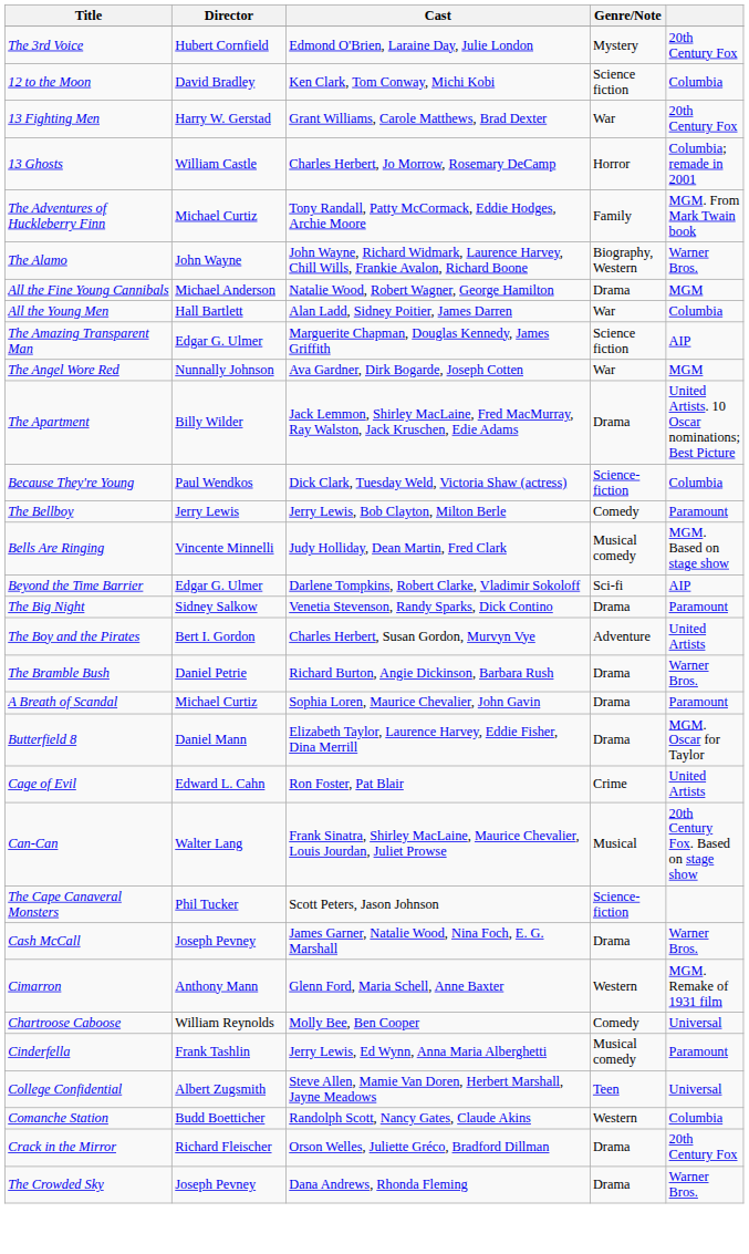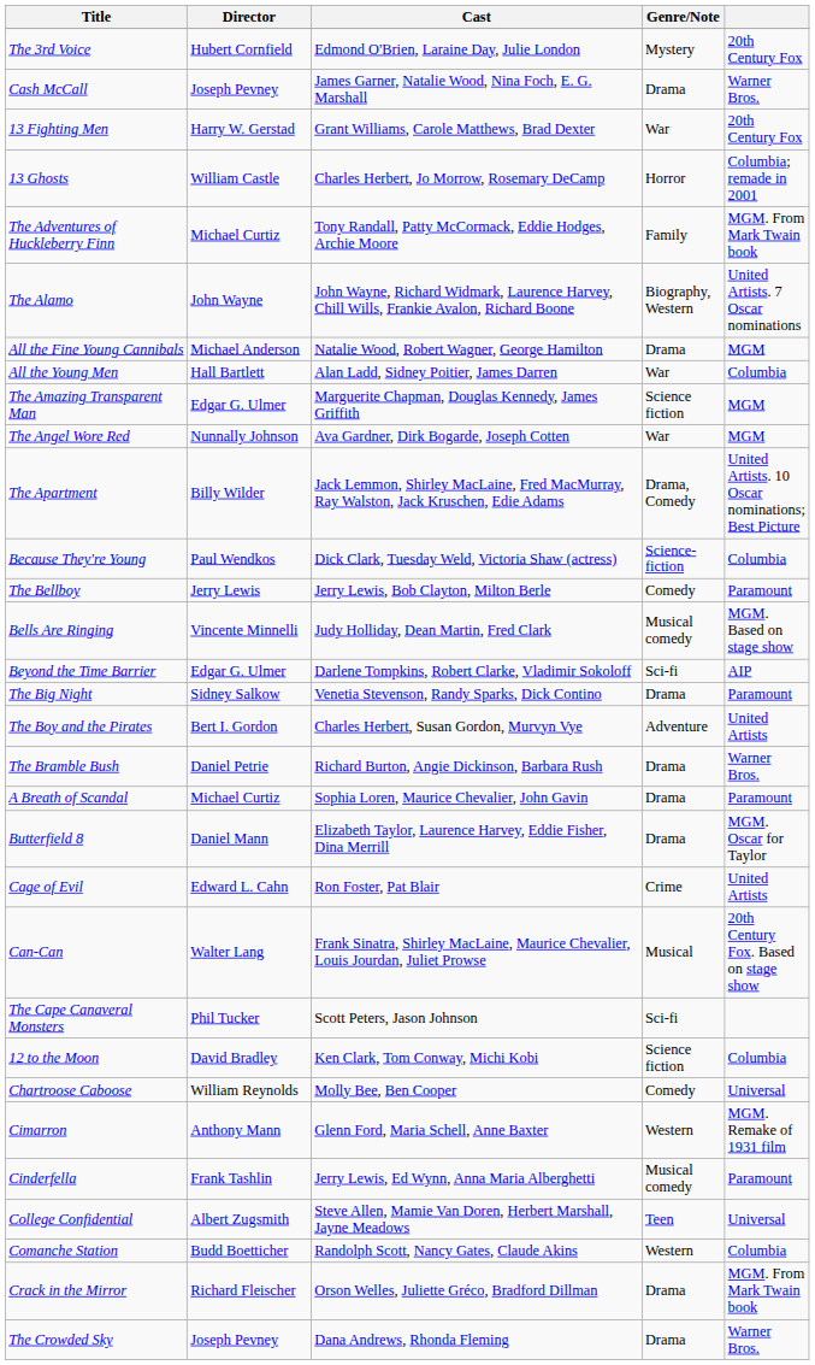 <table class="wikitable">
 <tr>
 <th style="width:22%;">Title</th>
 <th style="width:15%;">Director</th>
 <th style="width:40%;">Cast</th>
 <th style="width:10%;">Genre/Note</th>
 <th style="width:1%;"></th>
 </tr>
 <tr>
 </tr>
 <tr>
 <td><em><a href='#'>The 3rd Voice</a></em></td>
 <td><a href='#'>Hubert Cornfield</a></td>
 <td><a href='#'>Edmond O'Brien</a>, <a href='#'>Laraine Day</a>, <a href='#'>Julie London</a></td>
 <td>Mystery</td>
 <td><a href='#'>20th Century Fox</a></td>
 </tr>
 <tr>
-<td><em><a href='#'>12 to the Moon</a></em></td>
-<td><a href='#'>David Bradley</a></td>
-<td><a href='#'>Ken Clark</a>, <a href='#'>Tom Conway</a>, <a href='#'>Michi Kobi</a></td>
-<td>Science fiction</td>
-<td><a href='#'>Columbia</a></td>
+<td><em><a href='#'>Cash McCall</a></em></td>
+<td><a href='#'>Joseph Pevney</a></td>
+<td><a href='#'>James Garner</a>, <a href='#'>Natalie Wood</a>, <a href='#'>Nina Foch</a>, <a href='#'>E. G. Marshall</a></td>
+<td>Drama</td>
+<td><a href='#'>Warner Bros.</a></td>
 </tr>
 <tr>
 <td><em><a href='#'>13 Fighting Men</a></em></td>
 <td><a href='#'>Harry W. Gerstad</a></td>
 <td><a href='#'>Grant Williams</a>, <a href='#'>Carole Matthews</a>, <a href='#'>Brad Dexter</a></td>
 <td>War</td>
 <td><a href='#'>20th Century Fox</a></td>
 </tr>
 <tr>
 <td><em><a href='#'>13 Ghosts</a></em></td>
 <td><a href='#'>William Castle</a></td>
 <td><a href='#'>Charles Herbert</a>, <a href='#'>Jo Morrow</a>, <a href='#'>Rosemary DeCamp</a></td>
 <td>Horror</td>
 <td><a href='#'>Columbia</a>; <a href='#'>remade in 2001</a></td>
 </tr>
 <tr>
 <td><em><a href='#'>The Adventures of Huckleberry Finn</a></em></td>
 <td><a href='#'>Michael Curtiz</a></td>
 <td><a href='#'>Tony Randall</a>, <a href='#'>Patty McCormack</a>, <a href='#'>Eddie Hodges</a>, <a href='#'>Archie Moore</a></td>
 <td>Family</td>
 <td><a href='#'>MGM</a>. From <a href='#'>Mark Twain</a> <a href='#'>book</a></td>
 </tr>
 <tr>
 <td><em><a href='#'>The Alamo</a></em></td>
 <td><a href='#'>John Wayne</a></td>
 <td><a href='#'>John Wayne</a>, <a href='#'>Richard Widmark</a>, <a href='#'>Laurence Harvey</a>, <a href='#'>Chill Wills</a>, <a href='#'>Frankie Avalon</a>, <a href='#'>Richard Boone</a></td>
 <td>Biography, Western</td>
-<td><a href='#'>Warner Bros.</a></td>
+<td><a href='#'>United Artists</a>. 7 <a href='#'>Oscar</a> nominations</td>
 </tr>
 <tr>
 <td><em><a href='#'>All the Fine Young Cannibals</a></em></td>
 <td><a href='#'>Michael Anderson</a></td>
 <td><a href='#'>Natalie Wood</a>, <a href='#'>Robert Wagner</a>, <a href='#'>George Hamilton</a></td>
 <td>Drama</td>
 <td><a href='#'>MGM</a></td>
 </tr>
 <tr>
 <td><em><a href='#'>All the Young Men</a></em></td>
 <td><a href='#'>Hall Bartlett</a></td>
 <td><a href='#'>Alan Ladd</a>, <a href='#'>Sidney Poitier</a>, <a href='#'>James Darren</a></td>
 <td>War</td>
 <td><a href='#'>Columbia</a></td>
 </tr>
 <tr>
 <td><em><a href='#'>The Amazing Transparent Man</a></em></td>
 <td><a href='#'>Edgar G. Ulmer</a></td>
 <td><a href='#'>Marguerite Chapman</a>, <a href='#'>Douglas Kennedy</a>, <a href='#'>James Griffith</a></td>
 <td>Science fiction</td>
-<td><a href='#'>AIP</a></td>
+<td><a href='#'>MGM</a></td>
 </tr>
 <tr>
 <td><em><a href='#'>The Angel Wore Red</a></em></td>
 <td><a href='#'>Nunnally Johnson</a></td>
 <td><a href='#'>Ava Gardner</a>, <a href='#'>Dirk Bogarde</a>, <a href='#'>Joseph Cotten</a></td>
 <td>War</td>
 <td><a href='#'>MGM</a></td>
 </tr>
 <tr>
 <td><em><a href='#'>The Apartment</a></em></td>
 <td><a href='#'>Billy Wilder</a></td>
 <td><a href='#'>Jack Lemmon</a>, <a href='#'>Shirley MacLaine</a>, <a href='#'>Fred MacMurray</a>, <a href='#'>Ray Walston</a>, <a href='#'>Jack Kruschen</a>, <a href='#'>Edie Adams</a></td>
-<td>Drama</td>
+<td>Drama, Comedy</td>
 <td><a href='#'>United Artists</a>. 10 <a href='#'>Oscar</a> nominations; <a href='#'>Best Picture</a></td>
 </tr>
 <tr>
 <td><em><a href='#'>Because They're Young</a></em></td>
 <td><a href='#'>Paul Wendkos</a></td>
 <td><a href='#'>Dick Clark</a>, <a href='#'>Tuesday Weld</a>, <a href='#'>Victoria Shaw (actress)</a></td>
 <td><a href='#'>Science-fiction</a></td>
 <td><a href='#'>Columbia</a></td>
 </tr>
 <tr>
 <td><em><a href='#'>The Bellboy</a></em></td>
 <td><a href='#'>Jerry Lewis</a></td>
 <td><a href='#'>Jerry Lewis</a>, <a href='#'>Bob Clayton</a>, <a href='#'>Milton Berle</a></td>
 <td>Comedy</td>
 <td><a href='#'>Paramount</a></td>
 </tr>
 <tr>
 <td><em><a href='#'>Bells Are Ringing</a></em></td>
 <td><a href='#'>Vincente Minnelli</a></td>
 <td><a href='#'>Judy Holliday</a>, <a href='#'>Dean Martin</a>, <a href='#'>Fred Clark</a></td>
 <td>Musical comedy</td>
 <td><a href='#'>MGM</a>. Based on <a href='#'>stage show</a></td>
 </tr>
 <tr>
 <td><em><a href='#'>Beyond the Time Barrier</a></em></td>
 <td><a href='#'>Edgar G. Ulmer</a></td>
 <td><a href='#'>Darlene Tompkins</a>, <a href='#'>Robert Clarke</a>, <a href='#'>Vladimir Sokoloff</a></td>
 <td>Sci-fi</td>
 <td><a href='#'>AIP</a></td>
 </tr>
 <tr>
 <td><em><a href='#'>The Big Night</a></em></td>
 <td><a href='#'>Sidney Salkow</a></td>
 <td><a href='#'>Venetia Stevenson</a>, <a href='#'>Randy Sparks</a>, <a href='#'>Dick Contino</a></td>
 <td>Drama</td>
 <td><a href='#'>Paramount</a></td>
 </tr>
 <tr>
 <td><em><a href='#'>The Boy and the Pirates</a></em></td>
 <td><a href='#'>Bert I. Gordon</a></td>
 <td><a href='#'>Charles Herbert</a>, Susan Gordon, <a href='#'>Murvyn Vye</a></td>
 <td>Adventure</td>
 <td><a href='#'>United Artists</a></td>
 </tr>
 <tr>
 <td><em><a href='#'>The Bramble Bush</a></em></td>
 <td><a href='#'>Daniel Petrie</a></td>
 <td><a href='#'>Richard Burton</a>, <a href='#'>Angie Dickinson</a>, <a href='#'>Barbara Rush</a></td>
 <td>Drama</td>
 <td><a href='#'>Warner Bros.</a></td>
 </tr>
 <tr>
 <td><em><a href='#'>A Breath of Scandal</a></em></td>
 <td><a href='#'>Michael Curtiz</a></td>
 <td><a href='#'>Sophia Loren</a>, <a href='#'>Maurice Chevalier</a>, <a href='#'>John Gavin</a></td>
 <td>Drama</td>
 <td><a href='#'>Paramount</a></td>
 </tr>
 <tr>
 <td><em><a href='#'>Butterfield 8</a></em></td>
 <td><a href='#'>Daniel Mann</a></td>
 <td><a href='#'>Elizabeth Taylor</a>, <a href='#'>Laurence Harvey</a>, <a href='#'>Eddie Fisher</a>, <a href='#'>Dina Merrill</a></td>
 <td>Drama</td>
 <td><a href='#'>MGM</a>. <a href='#'>Oscar</a> for Taylor</td>
 </tr>
 <tr>
 <td><em><a href='#'>Cage of Evil</a></em></td>
 <td><a href='#'>Edward L. Cahn</a></td>
 <td><a href='#'>Ron Foster</a>, <a href='#'>Pat Blair</a></td>
 <td>Crime</td>
 <td><a href='#'>United Artists</a></td>
 </tr>
 <tr>
 <td><em><a href='#'>Can-Can</a></em></td>
 <td><a href='#'>Walter Lang</a></td>
 <td><a href='#'>Frank Sinatra</a>, <a href='#'>Shirley MacLaine</a>, <a href='#'>Maurice Chevalier</a>, <a href='#'>Louis Jourdan</a>, <a href='#'>Juliet Prowse</a></td>
 <td>Musical</td>
 <td><a href='#'>20th Century Fox</a>. Based on <a href='#'>stage show</a></td>
 </tr>
 <tr>
 <td><em><a href='#'>The Cape Canaveral Monsters</a></em></td>
 <td><a href='#'>Phil Tucker</a></td>
 <td>Scott Peters, Jason Johnson</td>
-<td><a href='#'>Science-fiction</a></td>
+<td>Sci-fi</td>
 <td></td>
 </tr>
 <tr>
-<td><em><a href='#'>Cash McCall</a></em></td>
-<td><a href='#'>Joseph Pevney</a></td>
-<td><a href='#'>James Garner</a>, <a href='#'>Natalie Wood</a>, <a href='#'>Nina Foch</a>, <a href='#'>E. G. Marshall</a></td>
-<td>Drama</td>
-<td><a href='#'>Warner Bros.</a></td>
+<td><em><a href='#'>12 to the Moon</a></em></td>
+<td><a href='#'>David Bradley</a></td>
+<td><a href='#'>Ken Clark</a>, <a href='#'>Tom Conway</a>, <a href='#'>Michi Kobi</a></td>
+<td>Science fiction</td>
+<td><a href='#'>Columbia</a></td>
+</tr>
+<tr>
+<td><em><a href='#'>Chartroose Caboose</a></em></td>
+<td>William Reynolds</td>
+<td><a href='#'>Molly Bee</a>, <a href='#'>Ben Cooper</a></td>
+<td>Comedy</td>
+<td><a href='#'>Universal</a></td>
 </tr>
 <tr>
 <td><em><a href='#'>Cimarron</a></em></td>
 <td><a href='#'>Anthony Mann</a></td>
 <td><a href='#'>Glenn Ford</a>, <a href='#'>Maria Schell</a>, <a href='#'>Anne Baxter</a></td>
 <td>Western</td>
 <td><a href='#'>MGM</a>. Remake of <a href='#'>1931 film</a></td>
-</tr>
-<tr>
-<td><em><a href='#'>Chartroose Caboose</a></em></td>
-<td>William Reynolds</td>
-<td><a href='#'>Molly Bee</a>, <a href='#'>Ben Cooper</a></td>
-<td>Comedy</td>
-<td><a href='#'>Universal</a></td>
 </tr>
 <tr>
 <td><em><a href='#'>Cinderfella</a></em></td>
 <td><a href='#'>Frank Tashlin</a></td>
 <td><a href='#'>Jerry Lewis</a>, <a href='#'>Ed Wynn</a>, <a href='#'>Anna Maria Alberghetti</a></td>
 <td>Musical comedy</td>
 <td><a href='#'>Paramount</a></td>
 </tr>
 <tr>
 <td><em><a href='#'>College Confidential</a></em></td>
 <td><a href='#'>Albert Zugsmith</a></td>
 <td><a href='#'>Steve Allen</a>, <a href='#'>Mamie Van Doren</a>, <a href='#'>Herbert Marshall</a>, <a href='#'>Jayne Meadows</a></td>
 <td><a href='#'>Teen</a></td>
 <td><a href='#'>Universal</a></td>
 </tr>
 <tr>
 <td><em><a href='#'>Comanche Station</a></em></td>
 <td><a href='#'>Budd Boetticher</a></td>
 <td><a href='#'>Randolph Scott</a>, <a href='#'>Nancy Gates</a>, <a href='#'>Claude Akins</a></td>
 <td>Western</td>
 <td><a href='#'>Columbia</a></td>
 </tr>
 <tr>
 <td><em><a href='#'>Crack in the Mirror</a></em></td>
 <td><a href='#'>Richard Fleischer</a></td>
 <td><a href='#'>Orson Welles</a>, <a href='#'>Juliette Gréco</a>, <a href='#'>Bradford Dillman</a></td>
 <td>Drama</td>
-<td><a href='#'>20th Century Fox</a></td>
+<td><a href='#'>MGM</a>. From <a href='#'>Mark Twain</a> <a href='#'>book</a></td>
 </tr>
 <tr>
 <td><em><a href='#'>The Crowded Sky</a></em></td>
 <td><a href='#'>Joseph Pevney</a></td>
 <td><a href='#'>Dana Andrews</a>, <a href='#'>Rhonda Fleming</a></td>
 <td>Drama</td>
 <td><a href='#'>Warner Bros.</a></td>
 </tr>
 </table>
